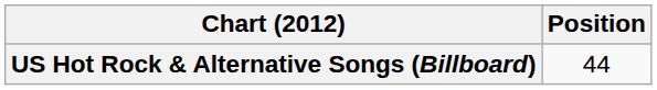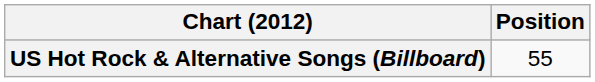 <table class="wikitable plainrowheaders" style="text-align:center">
 <tr>
 <th scope="col">Chart (2012)</th>
 <th scope="col">Position</th>
 </tr>
 <tr>
 <th scope="row">US Hot Rock & Alternative Songs (<em>Billboard</em>)</th>
-<td>44</td>
+<td>55</td>
 </tr>
 </table>
